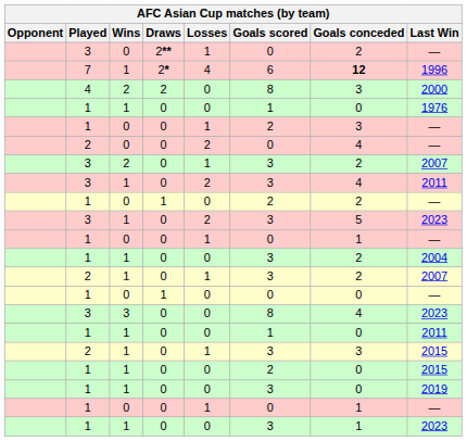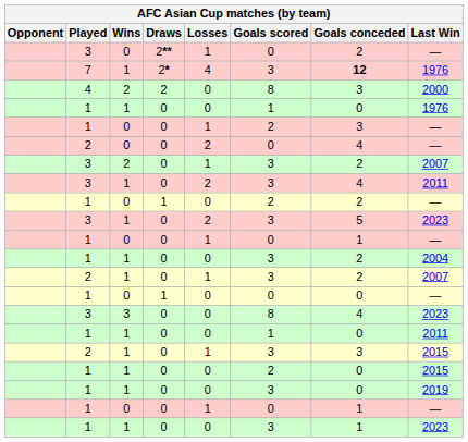 <table class="wikitable sortable" style="text-align: center;">
 <tr>
 <th colspan=8>AFC Asian Cup matches (by team)</th>
 </tr>
 <tr>
 <th>Opponent</th>
 <th>Played</th>
 <th>Wins</th>
 <th>Draws</th>
 <th>Losses</th>
 <th>Goals scored</th>
 <th>Goals conceded</th>
 <th>Last Win</th>
 </tr>
 <tr bgcolor=#FFCCCC>
 <td align="left"></td>
 <td>3</td>
 <td>0</td>
 <td>2<strong>**</strong></td>
 <td>1</td>
 <td>0</td>
 <td>2</td>
 <td>—</td>
 </tr>
 <tr bgcolor=#FFCCCC>
 <td align="left"></td>
 <td>7</td>
 <td>1</td>
 <td>2<strong>*</strong></td>
 <td>4</td>
-<td>6</td>
+<td>3</td>
 <td><strong>12</strong></td>
-<td><a href='#'>1996</a></td>
+<td><a href='#'>1976</a></td>
 </tr>
 <tr bgcolor=#CCFFCC>
 <td align="left"></td>
 <td>4</td>
 <td>2</td>
 <td>2</td>
 <td>0</td>
 <td>8</td>
 <td>3</td>
 <td><a href='#'>2000</a></td>
 </tr>
 <tr bgcolor=#CCFFCC>
 <td align="left"></td>
 <td>1</td>
 <td>1</td>
 <td>0</td>
 <td>0</td>
 <td>1</td>
 <td>0</td>
 <td><a href='#'>1976</a></td>
 </tr>
 <tr bgcolor=#FFCCCC>
 <td align="left"></td>
 <td>1</td>
 <td>0</td>
 <td>0</td>
 <td>1</td>
 <td>2</td>
 <td>3</td>
 <td>—</td>
 </tr>
 <tr bgcolor=#FFCCCC>
 <td align="left"></td>
 <td>2</td>
 <td>0</td>
 <td>0</td>
 <td>2</td>
 <td>0</td>
 <td>4</td>
 <td>—</td>
 </tr>
 <tr bgcolor=#CCFFCC>
 <td align="left"></td>
 <td>3</td>
 <td>2</td>
 <td>0</td>
 <td>1</td>
 <td>3</td>
 <td>2</td>
 <td><a href='#'>2007</a></td>
 </tr>
 <tr bgcolor=#FFCCCC>
 <td align="left"></td>
 <td>3</td>
 <td>1</td>
 <td>0</td>
 <td>2</td>
 <td>3</td>
 <td>4</td>
 <td><a href='#'>2011</a></td>
 </tr>
 <tr bgcolor=#FFFFCC>
 <td align="left"></td>
 <td>1</td>
 <td>0</td>
 <td>1</td>
 <td>0</td>
 <td>2</td>
 <td>2</td>
 <td>—</td>
 </tr>
 <tr bgcolor=#FFCCCC>
 <td align="left"></td>
 <td>3</td>
 <td>1</td>
 <td>0</td>
 <td>2</td>
 <td>3</td>
 <td>5</td>
 <td><a href='#'>2023</a></td>
 </tr>
 <tr bgcolor=#FFCCCC>
 <td align="left"></td>
 <td>1</td>
 <td>0</td>
 <td>0</td>
 <td>1</td>
 <td>0</td>
 <td>1</td>
 <td>—</td>
 </tr>
 <tr bgcolor=#CCFFCC>
 <td align="left"></td>
 <td>1</td>
 <td>1</td>
 <td>0</td>
 <td>0</td>
 <td>3</td>
 <td>2</td>
 <td><a href='#'>2004</a></td>
 </tr>
 <tr bgcolor=#FFFFCC>
 <td align="left"></td>
 <td>2</td>
 <td>1</td>
 <td>0</td>
 <td>1</td>
 <td>3</td>
 <td>2</td>
 <td><a href='#'>2007</a></td>
 </tr>
 <tr bgcolor=#FFFFCC>
 <td align="left"></td>
 <td>1</td>
 <td>0</td>
 <td>1</td>
 <td>0</td>
 <td>0</td>
 <td>0</td>
 <td>—</td>
 </tr>
 <tr bgcolor=#CCFFCC>
 <td align="left"></td>
 <td>3</td>
 <td>3</td>
 <td>0</td>
 <td>0</td>
 <td>8</td>
 <td>4</td>
 <td><a href='#'>2023</a></td>
 </tr>
 <tr bgcolor=#CCFFCC>
 <td align="left"></td>
 <td>1</td>
 <td>1</td>
 <td>0</td>
 <td>0</td>
 <td>1</td>
 <td>0</td>
 <td><a href='#'>2011</a></td>
 </tr>
 <tr bgcolor=#FFFFCC>
 <td align="left"></td>
 <td>2</td>
 <td>1</td>
 <td>0</td>
 <td>1</td>
 <td>3</td>
 <td>3</td>
 <td><a href='#'>2015</a></td>
 </tr>
 <tr bgcolor=#CCFFCC>
 <td align="left"></td>
 <td>1</td>
 <td>1</td>
 <td>0</td>
 <td>0</td>
 <td>2</td>
 <td>0</td>
 <td><a href='#'>2015</a></td>
 </tr>
 <tr bgcolor=#CCFFCC>
 <td align="left"></td>
 <td>1</td>
 <td>1</td>
 <td>0</td>
 <td>0</td>
 <td>3</td>
 <td>0</td>
 <td><a href='#'>2019</a></td>
 </tr>
 <tr bgcolor=#FFCCCC>
 <td align="left"></td>
 <td>1</td>
 <td>0</td>
 <td>0</td>
 <td>1</td>
 <td>0</td>
 <td>1</td>
 <td>—</td>
 </tr>
 <tr bgcolor=#CCFFCC>
 <td align="left"></td>
 <td>1</td>
 <td>1</td>
 <td>0</td>
 <td>0</td>
 <td>3</td>
 <td>1</td>
 <td><a href='#'>2023</a></td>
 </tr>
 </table>
